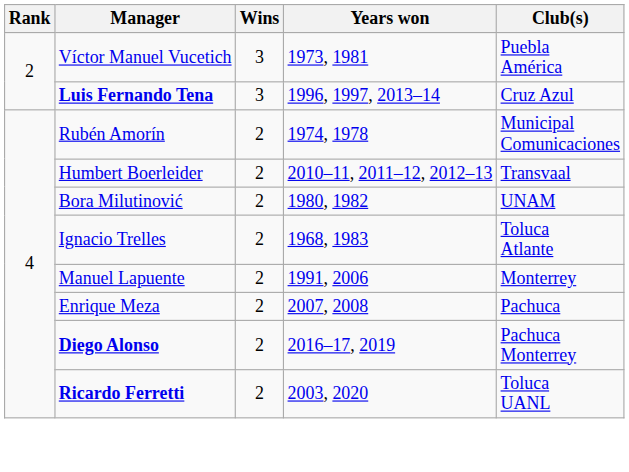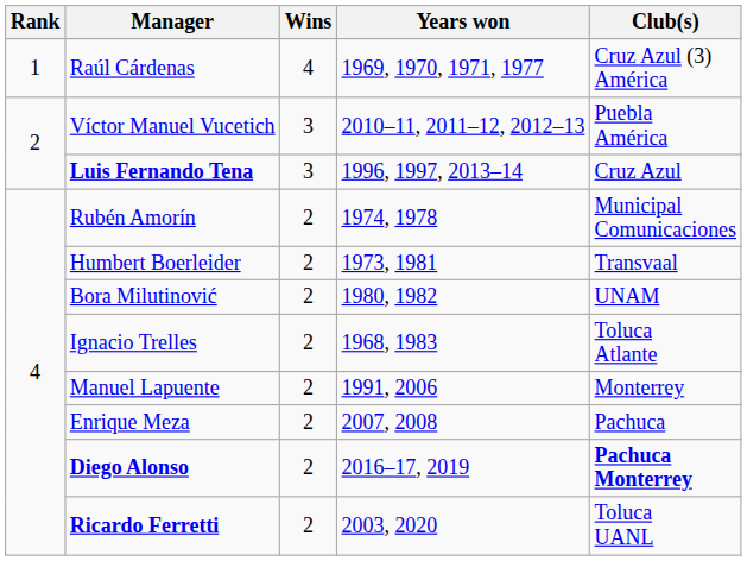 <table class="wikitable" style="text-align:center;">
 <tr>
 <th>Rank</th>
 <th>Manager</th>
 <th>Wins</th>
 <th>Years won</th>
 <th>Club(s)</th>
 </tr>
 <tr>
+<td>1</td>
+<td style="text-align:left;"> <a href='#'>Raúl Cárdenas</a></td>
+<td>4</td>
+<td style="text-align:left;"><a href='#'>1969</a>, <a href='#'>1970</a>, <a href='#'>1971</a>, <a href='#'>1977</a></td>
+<td style="text-align:left;"> <a href='#'>Cruz Azul</a> (3)<br> <a href='#'>América</a></td>
+</tr>
+<tr>
 <td rowspan=2>2</td>
 <td style="text-align:left;"> <a href='#'>Víctor Manuel Vucetich</a></td>
 <td>3</td>
-<td style="text-align:left;"><a href='#'>1973</a>, <a href='#'>1981</a></td>
+<td style="text-align:left;"><a href='#'>2010–11</a>, <a href='#'>2011–12</a>, <a href='#'>2012–13</a></td>
 <td style="text-align:left;"> <a href='#'>Puebla</a><br> <a href='#'>América</a></td>
 </tr>
 <tr>
 <td style="text-align:left;"> <strong><a href='#'>Luis Fernando Tena</a></strong></td>
 <td>3</td>
 <td style="text-align:left;"><a href='#'>1996</a>, <a href='#'>1997</a>, <a href='#'>2013–14</a></td>
 <td style="text-align:left;"> <a href='#'>Cruz Azul</a></td>
 </tr>
 <tr>
 <td rowspan=8>4</td>
 <td style="text-align:left;"> <a href='#'>Rubén Amorín</a></td>
 <td>2</td>
 <td style="text-align:left;"><a href='#'>1974</a>, <a href='#'>1978</a></td>
 <td style="text-align:left;"> <a href='#'>Municipal</a><br> <a href='#'>Comunicaciones</a></td>
 </tr>
 <tr>
 <td style="text-align:left;"> <a href='#'>Humbert Boerleider</a></td>
 <td>2</td>
-<td style="text-align:left;"><a href='#'>2010–11</a>, <a href='#'>2011–12</a>, <a href='#'>2012–13</a></td>
+<td style="text-align:left;"><a href='#'>1973</a>, <a href='#'>1981</a></td>
 <td style="text-align:left;"> <a href='#'>Transvaal</a></td>
 </tr>
 <tr>
 <td style="text-align:left;"> <a href='#'>Bora Milutinović</a></td>
 <td>2</td>
 <td style="text-align:left;"><a href='#'>1980</a>, <a href='#'>1982</a></td>
 <td style="text-align:left;"> <a href='#'>UNAM</a></td>
 </tr>
 <tr>
 <td style="text-align:left;"> <a href='#'>Ignacio Trelles</a></td>
 <td>2</td>
 <td style="text-align:left;"><a href='#'>1968</a>, <a href='#'>1983</a></td>
 <td style="text-align:left;"> <a href='#'>Toluca</a><br> <a href='#'>Atlante</a></td>
 </tr>
 <tr>
 <td style="text-align:left;"> <a href='#'>Manuel Lapuente</a></td>
 <td>2</td>
 <td style="text-align:left;"><a href='#'>1991</a>, <a href='#'>2006</a></td>
 <td style="text-align:left;"> <a href='#'>Monterrey</a></td>
 </tr>
 <tr>
 <td style="text-align:left;"> <a href='#'>Enrique Meza</a></td>
 <td>2</td>
 <td style="text-align:left;"><a href='#'>2007</a>, <a href='#'>2008</a></td>
 <td style="text-align:left;"> <a href='#'>Pachuca</a></td>
 </tr>
 <tr>
 <td style="text-align:left;"> <strong><a href='#'>Diego Alonso</a></strong></td>
 <td>2</td>
 <td style="text-align:left;"><a href='#'>2016–17</a>, <a href='#'>2019</a></td>
-<td style="text-align:left;"> <a href='#'>Pachuca</a><br> <a href='#'>Monterrey</a></td>
+<td style="text-align:left;"><strong> <a href='#'>Pachuca</a><br> <a href='#'>Monterrey</a></strong></td>
 </tr>
 <tr>
 <td style="text-align:left;"> <strong><a href='#'>Ricardo Ferretti</a></strong></td>
 <td>2</td>
 <td style="text-align:left;"><a href='#'>2003</a>, <a href='#'>2020</a></td>
 <td style="text-align:left;"> <a href='#'>Toluca</a><br> <a href='#'>UANL</a></td>
 </tr>
 </table>
